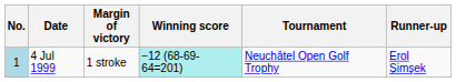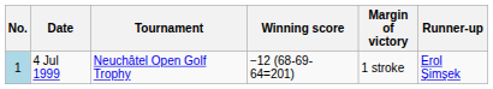 <table class="wikitable" style="font-size:95%;">
 <tr>
 <th>No.</th>
 <th>Date</th>
+<th>Tournament</th>
+<th>Winning score</th>
 <th>Margin of<br>victory</th>
-<th>Winning score</th>
-<th>Tournament</th>
 <th>Runner-up</th>
 </tr>
 <tr>
 <td align=center style="background: lightblue;">1</td>
 <td>4 Jul <a href='#'>1999</a></td>
+<td><a href='#'>Neuchâtel Open Golf Trophy</a></td>
+<td>−12 (68-69-64=201)</td>
 <td>1 stroke</td>
-<td style="background: paleturquoise;">−12 (68-69-64=201)</td>
-<td><a href='#'>Neuchâtel Open Golf Trophy</a></td>
 <td> <a href='#'>Erol Şimşek</a></td>
 </tr>
 </table>
